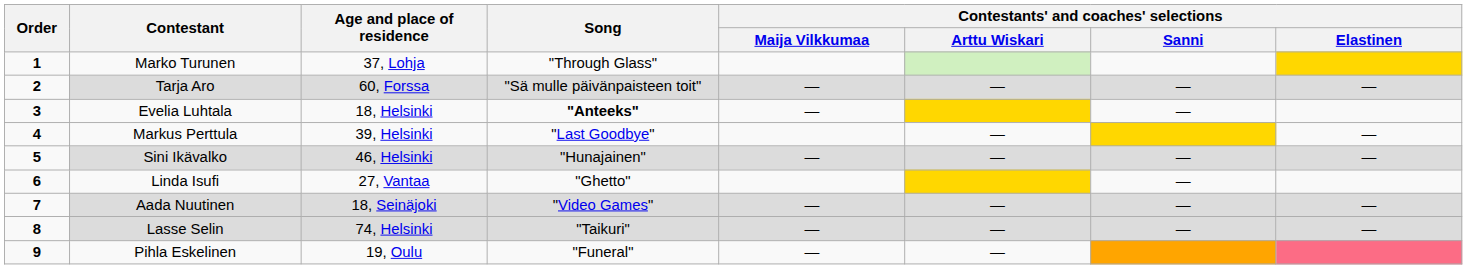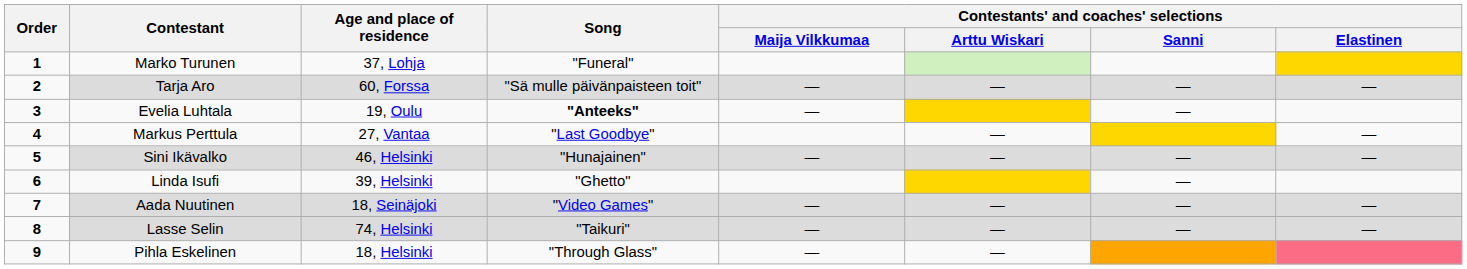 <table class="wikitable" style="text-align:center;">
 <tr>
 <th rowspan="2" scope="col" style="width:02%;">Order</th>
 <th rowspan="2" scope="col" style="width:10%;">Contestant</th>
 <th rowspan="2" scope="col" style="width:08%;">Age and place of residence</th>
 <th rowspan="2" scope="col" style="width:10%;">Song</th>
 <th colspan="4" scope="col" style="width:20%;">Contestants' and coaches' selections</th>
 </tr>
 <tr>
 <th style="width:08%;"><a href='#'>Maija Vilkkumaa</a></th>
 <th style="width:08%;"><a href='#'>Arttu Wiskari</a></th>
 <th style="width:08%;"><a href='#'>Sanni</a></th>
 <th style="width:08%;"><a href='#'>Elastinen</a></th>
 </tr>
 <tr>
 <td><strong>1</strong></td>
 <td>Marko Turunen</td>
 <td>37, <a href='#'>Lohja</a></td>
-<td>"Through Glass"</td>
+<td>"Funeral"</td>
 <td><strong></strong></td>
 <td bgcolor="#d0f0c0"><strong></strong></td>
 <td><strong></strong></td>
 <td bgcolor="gold"><strong></strong></td>
 </tr>
 <tr>
 <td><strong>2</strong></td>
 <td style="background:#DCDCDC;">Tarja Aro</td>
 <td style="background:#DCDCDC;">60, <a href='#'>Forssa</a></td>
 <td style="background:#DCDCDC;">"Sä mulle päivänpaisteen toit"</td>
 <td style="background:#DCDCDC;">—</td>
 <td style="background:#DCDCDC;">—</td>
 <td style="background:#DCDCDC;">—</td>
 <td style="background:#DCDCDC;">—</td>
 </tr>
 <tr>
 <td><strong>3</strong></td>
 <td>Evelia Luhtala</td>
-<td>18, <a href='#'>Helsinki</a></td>
+<td>19, <a href='#'>Oulu</a></td>
 <td><strong>"Anteeks"</strong></td>
 <td>—</td>
 <td bgcolor="gold"><strong></strong></td>
 <td>—</td>
 <td><strong></strong></td>
 </tr>
 <tr>
 <td><strong>4</strong></td>
 <td>Markus Perttula</td>
-<td>39, <a href='#'>Helsinki</a></td>
+<td>27, <a href='#'>Vantaa</a></td>
 <td>"<a href='#'>Last Goodbye</a>"</td>
 <td><strong></strong></td>
 <td>—</td>
 <td bgcolor="gold"><strong></strong></td>
 <td>—</td>
 </tr>
 <tr>
 <td><strong>5</strong></td>
 <td style="background:#DCDCDC;">Sini Ikävalko</td>
 <td style="background:#DCDCDC;">46, <a href='#'>Helsinki</a></td>
 <td style="background:#DCDCDC;">"Hunajainen"</td>
 <td style="background:#DCDCDC;">—</td>
 <td style="background:#DCDCDC;">—</td>
 <td style="background:#DCDCDC;">—</td>
 <td style="background:#DCDCDC;">—</td>
 </tr>
 <tr>
 <td><strong>6</strong></td>
 <td>Linda Isufi</td>
-<td>27, <a href='#'>Vantaa</a></td>
+<td>39, <a href='#'>Helsinki</a></td>
 <td>"Ghetto"</td>
 <td><strong></strong></td>
 <td bgcolor="gold"><strong></strong></td>
 <td>—</td>
 <td><strong></strong></td>
 </tr>
 <tr>
 <td><strong>7</strong></td>
 <td style="background:#DCDCDC;">Aada Nuutinen</td>
 <td style="background:#DCDCDC;">18, <a href='#'>Seinäjoki</a></td>
 <td style="background:#DCDCDC;">"<a href='#'>Video Games</a>"</td>
 <td style="background:#DCDCDC;">—</td>
 <td style="background:#DCDCDC;">—</td>
 <td style="background:#DCDCDC;">—</td>
 <td style="background:#DCDCDC;">—</td>
 </tr>
 <tr>
 <td><strong>8</strong></td>
 <td style="background:#DCDCDC;">Lasse Selin</td>
 <td style="background:#DCDCDC;">74, <a href='#'>Helsinki</a></td>
 <td style="background:#DCDCDC;">"Taikuri"</td>
 <td style="background:#DCDCDC;">—</td>
 <td style="background:#DCDCDC;">—</td>
 <td style="background:#DCDCDC;">—</td>
 <td style="background:#DCDCDC;">—</td>
 </tr>
 <tr>
 <td><strong>9</strong></td>
 <td>Pihla Eskelinen</td>
-<td>19, <a href='#'>Oulu</a></td>
-<td>"Funeral"</td>
+<td>18, <a href='#'>Helsinki</a></td>
+<td>"Through Glass"</td>
 <td>—</td>
 <td>—</td>
 <td bgcolor="orange"><strong></strong></td>
 <td bgcolor="#fc6c85"><strong></strong></td>
 </tr>
 </table>
